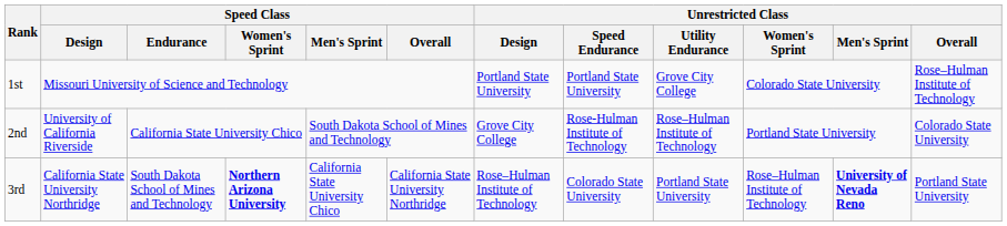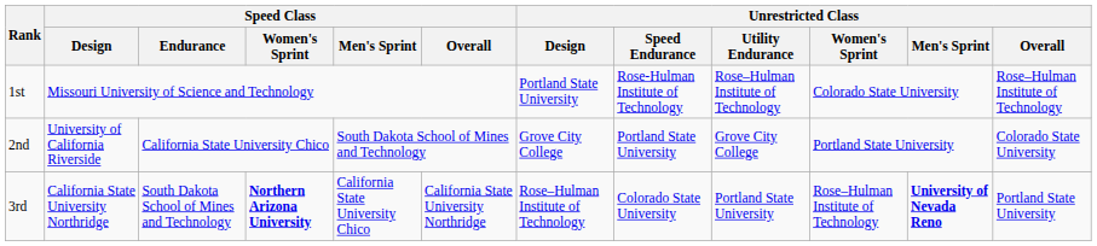 <table class="wikitable mw-collapsible">
 <tr>
 <th rowspan="2">Rank</th>
 <th colspan="5">Speed Class</th>
 <th colspan="6">Unrestricted  Class</th>
 </tr>
 <tr>
 <th>Design</th>
 <th>Endurance</th>
 <th>Women's Sprint</th>
 <th>Men's Sprint</th>
 <th>Overall</th>
 <th>Design</th>
 <th>Speed Endurance</th>
 <th>Utility Endurance</th>
 <th>Women's Sprint</th>
 <th>Men's Sprint</th>
 <th>Overall</th>
 </tr>
 <tr>
 <td>1st</td>
 <td colspan="5"><a href='#'>Missouri University of Science and Technology</a></td>
 <td><a href='#'>Portland State University</a></td>
-<td><a href='#'>Portland State University</a></td>
-<td><a href='#'>Grove City College</a></td>
+<td><a href='#'>Rose-Hulman Institute of Technology</a></td>
+<td><a href='#'>Rose–Hulman Institute of Technology</a></td>
 <td colspan="2"><a href='#'>Colorado State University</a></td>
 <td><a href='#'>Rose–Hulman Institute of Technology</a></td>
 </tr>
 <tr>
 <td>2nd</td>
 <td><a href='#'>University of California Riverside</a></td>
 <td colspan="2"><a href='#'>California State University Chico</a></td>
 <td colspan="2"><a href='#'>South Dakota School of Mines and Technology</a></td>
 <td><a href='#'>Grove City College</a></td>
-<td><a href='#'>Rose-Hulman Institute of Technology</a></td>
-<td><a href='#'>Rose–Hulman Institute of Technology</a></td>
+<td><a href='#'>Portland State University</a></td>
+<td><a href='#'>Grove City College</a></td>
 <td colspan="2"><a href='#'>Portland State University</a></td>
 <td><a href='#'>Colorado State University</a></td>
 </tr>
 <tr>
 <td>3rd</td>
 <td><a href='#'>California State University Northridge</a></td>
 <td><a href='#'>South Dakota School of Mines and Technology</a></td>
 <td><strong><a href='#'>Northern Arizona University</a></strong></td>
 <td><a href='#'>California State University Chico</a></td>
 <td><a href='#'>California State University Northridge</a></td>
 <td><a href='#'>Rose–Hulman Institute of Technology</a></td>
 <td><a href='#'>Colorado State University</a></td>
 <td><a href='#'>Portland State University</a></td>
 <td><a href='#'>Rose–Hulman Institute of Technology</a></td>
 <td><strong><a href='#'>University of Nevada Reno</a></strong></td>
 <td><a href='#'>Portland State University</a></td>
 </tr>
 </table>
